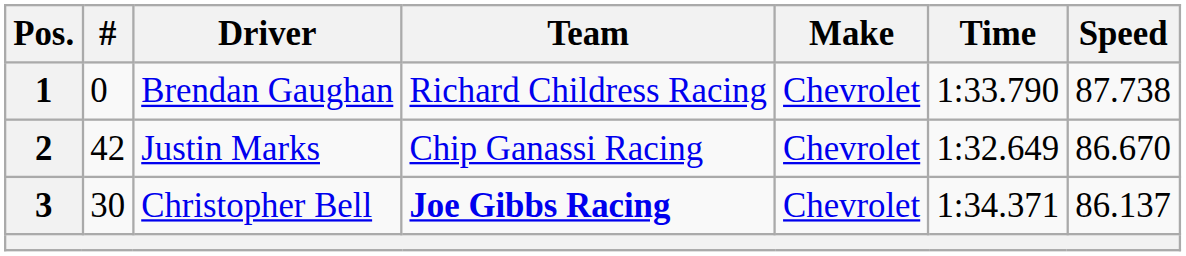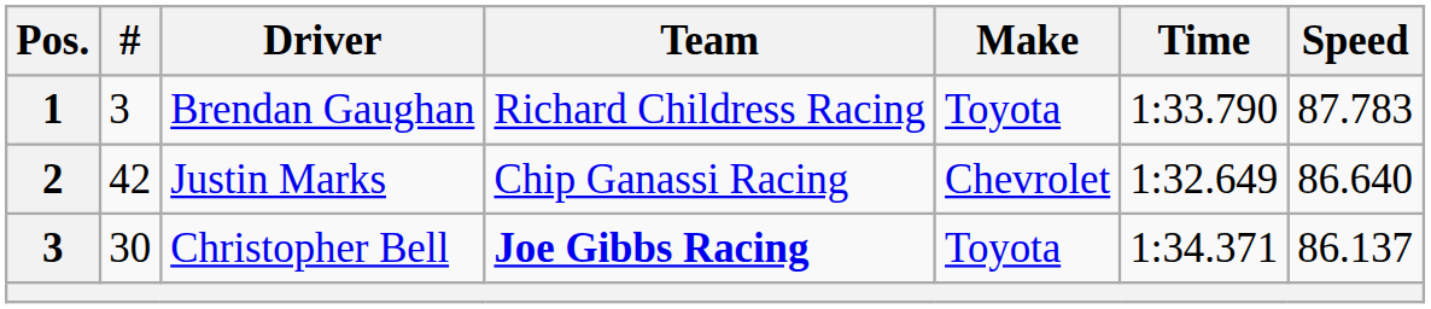 <table class="wikitable" style="font-size:95%">
 <tr>
 <th>Pos.</th>
 <th>#</th>
 <th>Driver</th>
 <th>Team</th>
 <th>Make</th>
 <th>Time</th>
 <th>Speed</th>
 </tr>
 <tr>
 <th>1</th>
-<td>0</td>
+<td>3</td>
 <td><a href='#'>Brendan Gaughan</a></td>
 <td><a href='#'>Richard Childress Racing</a></td>
-<td><a href='#'>Chevrolet</a></td>
+<td><a href='#'>Toyota</a></td>
 <td>1:33.790</td>
-<td>87.738</td>
+<td>87.783</td>
 </tr>
 <tr>
 <th>2</th>
 <td>42</td>
 <td><a href='#'>Justin Marks</a></td>
 <td><a href='#'>Chip Ganassi Racing</a></td>
 <td><a href='#'>Chevrolet</a></td>
 <td>1:32.649</td>
-<td>86.670</td>
+<td>86.640</td>
 </tr>
 <tr>
 <th>3</th>
 <td>30</td>
 <td><a href='#'>Christopher Bell</a></td>
 <td><strong><a href='#'>Joe Gibbs Racing</a></strong></td>
-<td><a href='#'>Chevrolet</a></td>
+<td><a href='#'>Toyota</a></td>
 <td>1:34.371</td>
 <td>86.137</td>
 </tr>
 <tr>
 <th colspan="7"></th>
 </tr>
 </table>
